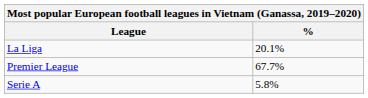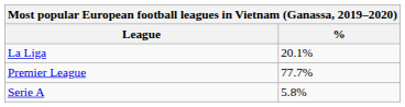 <table class="wikitable sortable">
 <tr>
 <th colspan="2">Most popular European football leagues in Vietnam (Ganassa, 2019–2020)</th>
 </tr>
 <tr>
 <th>League</th>
 <th>%</th>
 </tr>
 <tr>
 <td> <a href='#'>La Liga</a></td>
 <td>20.1%</td>
 </tr>
 <tr>
 <td> <a href='#'>Premier League</a></td>
-<td>67.7%</td>
+<td>77.7%</td>
 </tr>
 <tr>
 <td> <a href='#'>Serie A</a></td>
 <td>5.8%</td>
 </tr>
 </table>
